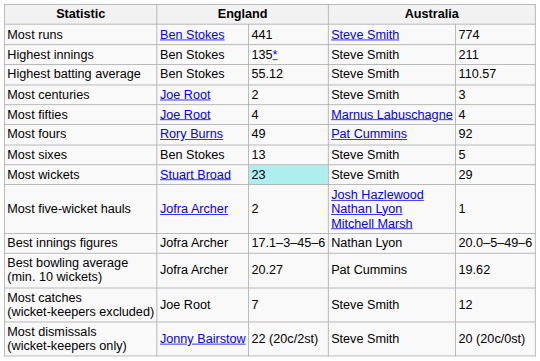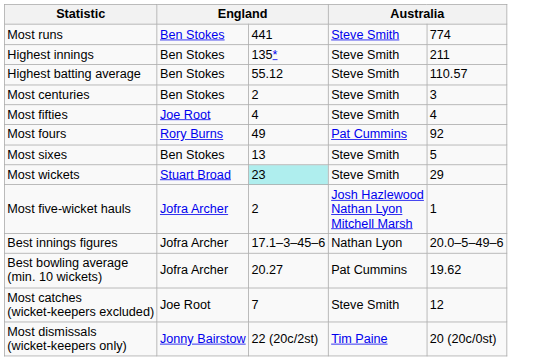 <table class="wikitable">
 <tr>
 <th>Statistic</th>
 <th colspan="2">England</th>
 <th colspan="2">Australia</th>
 </tr>
 <tr>
 <td>Most runs</td>
 <td><a href='#'>Ben Stokes</a></td>
 <td>441</td>
 <td><a href='#'>Steve Smith</a></td>
 <td>774</td>
 </tr>
 <tr>
 <td>Highest innings</td>
 <td>Ben Stokes</td>
 <td>135<a href='#'>*</a></td>
 <td>Steve Smith</td>
 <td>211</td>
 </tr>
 <tr>
 <td>Highest batting average</td>
 <td>Ben Stokes</td>
 <td>55.12</td>
 <td>Steve Smith</td>
 <td>110.57</td>
 </tr>
 <tr>
 <td>Most centuries</td>
-<td><a href='#'>Joe Root</a></td>
+<td>Ben Stokes</td>
 <td>2</td>
 <td>Steve Smith</td>
 <td>3</td>
 </tr>
 <tr>
 <td>Most fifties</td>
 <td><a href='#'>Joe Root</a></td>
 <td>4</td>
-<td><a href='#'>Marnus Labuschagne</a></td>
+<td>Steve Smith</td>
 <td>4</td>
 </tr>
 <tr>
 <td>Most fours</td>
 <td><a href='#'>Rory Burns</a></td>
 <td>49</td>
 <td><a href='#'>Pat Cummins</a></td>
 <td>92</td>
 </tr>
 <tr>
 <td>Most sixes</td>
 <td>Ben Stokes</td>
 <td>13</td>
 <td>Steve Smith</td>
 <td>5</td>
 </tr>
 <tr>
 <td>Most wickets</td>
 <td><a href='#'>Stuart Broad</a></td>
 <td style="background: paleturquoise;">23</td>
 <td>Steve Smith</td>
 <td>29</td>
 </tr>
 <tr>
 <td>Most five-wicket hauls</td>
 <td><a href='#'>Jofra Archer</a></td>
 <td>2</td>
 <td><a href='#'>Josh Hazlewood</a><br><a href='#'>Nathan Lyon</a><br><a href='#'>Mitchell Marsh</a></td>
 <td>1</td>
 </tr>
 <tr>
 <td>Best innings figures</td>
 <td>Jofra Archer</td>
 <td>17.1–3–45–6</td>
 <td>Nathan Lyon</td>
 <td>20.0–5–49–6</td>
 </tr>
 <tr>
 <td>Best bowling average<br>(min. 10 wickets)</td>
 <td>Jofra Archer</td>
 <td>20.27</td>
 <td>Pat Cummins</td>
 <td>19.62</td>
 </tr>
 <tr>
 <td>Most catches<br>(wicket-keepers excluded)</td>
 <td>Joe Root</td>
 <td>7</td>
 <td>Steve Smith</td>
 <td>12</td>
 </tr>
 <tr>
 <td>Most dismissals<br>(wicket-keepers only)</td>
 <td><a href='#'>Jonny Bairstow</a></td>
 <td>22 (20c/2st)</td>
-<td>Steve Smith</td>
+<td><a href='#'>Tim Paine</a></td>
 <td>20 (20c/0st)</td>
 </tr>
 </table>
